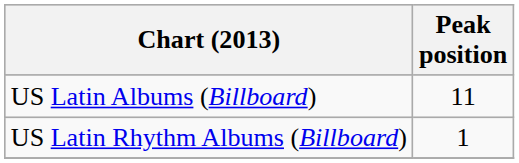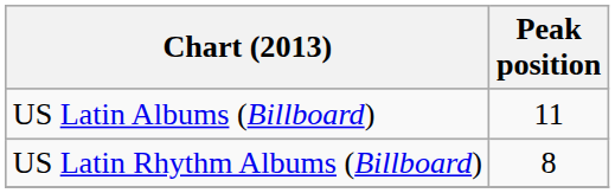 <table class="wikitable sortable plainrowheaders">
 <tr>
 <th>Chart (2013)</th>
 <th>Peak<br>position</th>
 </tr>
 <tr>
 <td>US <a href='#'>Latin Albums</a> (<em><a href='#'>Billboard</a></em>)</td>
 <td style="text-align:center;">11</td>
 </tr>
 <tr>
 <td>US <a href='#'>Latin Rhythm Albums</a> (<em><a href='#'>Billboard</a></em>)</td>
-<td style="text-align:center;">1</td>
+<td style="text-align:center;">8</td>
 </tr>
 <tr>
 </tr>
 </table>
